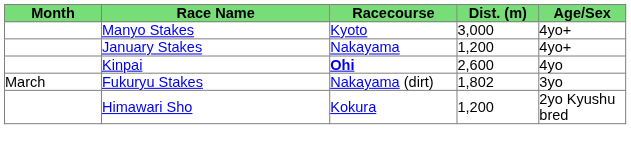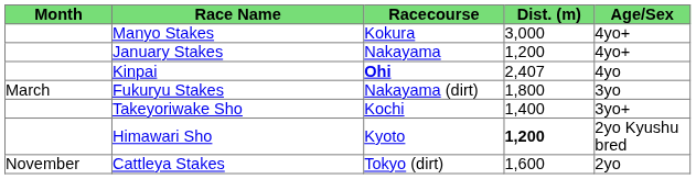 <table class = "sortable" | border="1" cellpadding="0" style="border-collapse: collapse; font-size:90%">
 <tr bgcolor="#77dd77" align="center">
 <th>Month</th>
 <th>Race Name</th>
 <th>Racecourse</th>
 <th>Dist. (m)</th>
 <th>Age/Sex</th>
 </tr>
 <tr>
 <td width=95px></td>
 <td width=225px><a href='#'>Manyo Stakes</a></td>
-<td width=125px><a href='#'>Kyoto</a></td>
+<td width=125px><a href='#'>Kokura</a></td>
 <td width=80px>3,000</td>
 <td width=85px>4yo+</td>
 </tr>
 <tr>
 <td width=95px></td>
 <td width=225px><a href='#'>January Stakes</a></td>
 <td width=125px><a href='#'>Nakayama</a></td>
 <td width=80px>1,200</td>
 <td width=85px>4yo+</td>
 </tr>
 <tr>
 <td width=95px></td>
 <td width=225px><a href='#'>Kinpai</a></td>
 <td width=125px><strong><a href='#'>Ohi</a></strong></td>
-<td width=80px>2,600</td>
+<td width=80px>2,407</td>
 <td width=85px>4yo</td>
 </tr>
 <tr>
 <td>March</td>
 <td><a href='#'>Fukuryu Stakes</a></td>
 <td><a href='#'>Nakayama</a> (dirt)</td>
-<td>1,802</td>
+<td>1,800</td>
 <td>3yo</td>
 </tr>
 <tr>
 <td width=95px></td>
+<td width=225px><a href='#'>Takeyoriwake Sho</a></td>
+<td width=125px><a href='#'>Kochi</a></td>
+<td width=80px>1,400</td>
+<td width=85px>3yo+</td>
+</tr>
+<tr>
+<td width=95px></td>
 <td width=225px><a href='#'>Himawari Sho</a></td>
-<td width=125px><a href='#'>Kokura</a></td>
-<td width=80px>1,200</td>
+<td width=125px><a href='#'>Kyoto</a></td>
+<td width=80px><strong>1,200</strong></td>
 <td width=85px>2yo Kyushu bred</td>
 </tr>
+<tr>
+<td>November</td>
+<td><a href='#'>Cattleya Stakes</a></td>
+<td><a href='#'>Tokyo</a> (dirt)</td>
+<td>1,600</td>
+<td>2yo</td>
+</tr>
 </table>
